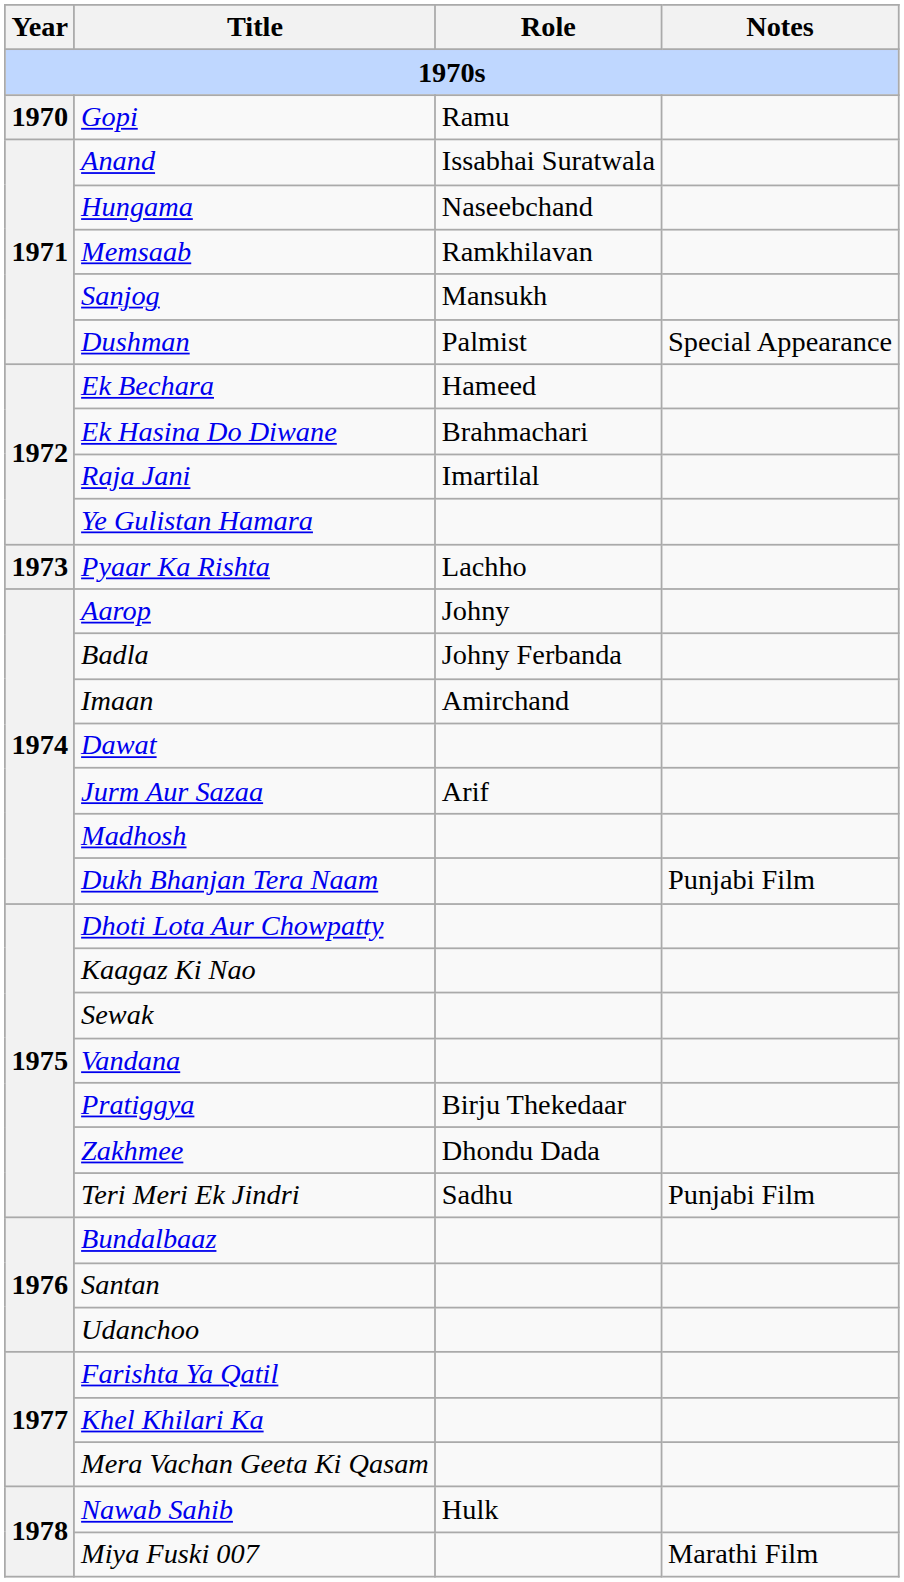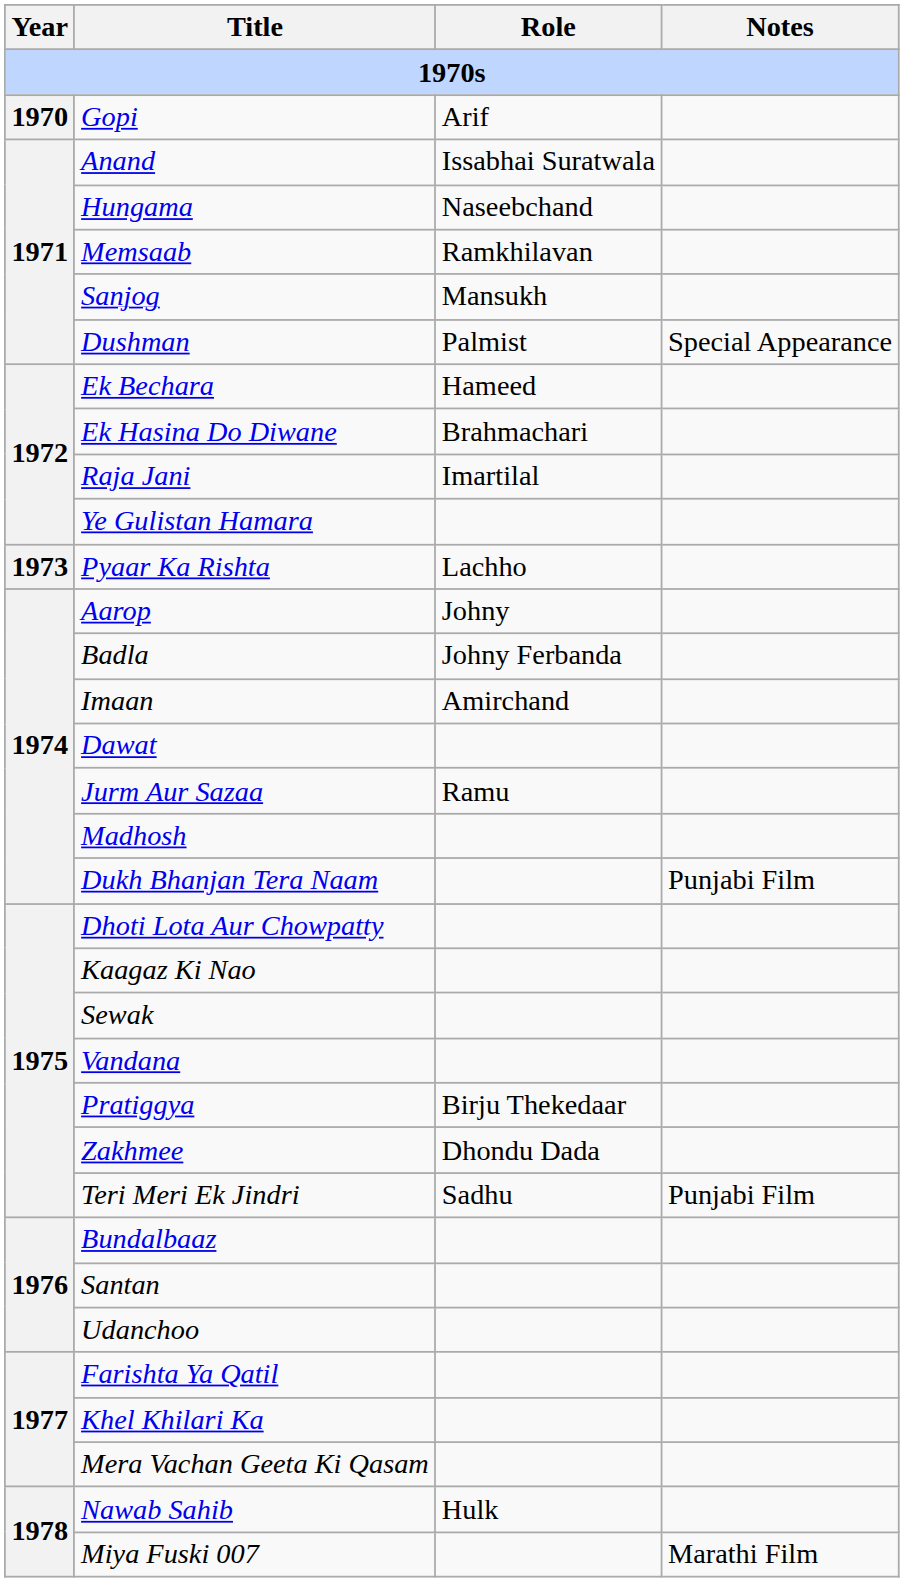 <table class="wikitable">
 <tr>
 <th>Year</th>
 <th>Title</th>
 <th>Role</th>
 <th>Notes</th>
 </tr>
 <tr>
 <th colspan="4" style="background:#bfd7ff">1970s</th>
 </tr>
 <tr>
 <th>1970</th>
 <td><em><a href='#'>Gopi</a></em></td>
-<td>Ramu</td>
+<td>Arif</td>
 <td></td>
 </tr>
 <tr>
 <th rowspan="5">1971</th>
 <td><em><a href='#'>Anand</a></em></td>
 <td>Issabhai Suratwala</td>
 <td></td>
 </tr>
 <tr>
 <td><em><a href='#'>Hungama</a></em></td>
 <td>Naseebchand</td>
 <td></td>
 </tr>
 <tr>
 <td><em><a href='#'>Memsaab</a></em></td>
 <td>Ramkhilavan</td>
 <td></td>
 </tr>
 <tr>
 <td><em><a href='#'>Sanjog</a></em></td>
 <td>Mansukh</td>
 <td></td>
 </tr>
 <tr>
 <td><em><a href='#'>Dushman</a></em></td>
 <td>Palmist</td>
 <td>Special Appearance</td>
 </tr>
 <tr>
 <th rowspan="4">1972</th>
 <td><em><a href='#'>Ek Bechara</a></em></td>
 <td>Hameed</td>
 <td></td>
 </tr>
 <tr>
 <td><em><a href='#'>Ek Hasina Do Diwane</a></em></td>
 <td>Brahmachari</td>
 <td></td>
 </tr>
 <tr>
 <td><em><a href='#'>Raja Jani</a></em></td>
 <td>Imartilal</td>
 <td></td>
 </tr>
 <tr>
 <td><em><a href='#'>Ye Gulistan Hamara</a></em></td>
 <td></td>
 <td></td>
 </tr>
 <tr>
 <th>1973</th>
 <td><em><a href='#'>Pyaar Ka Rishta</a></em></td>
 <td>Lachho</td>
 <td></td>
 </tr>
 <tr>
 <th rowspan="7">1974</th>
 <td><em><a href='#'>Aarop</a></em></td>
 <td>Johny</td>
 <td></td>
 </tr>
 <tr>
 <td><em>Badla </em></td>
 <td>Johny Ferbanda</td>
 <td></td>
 </tr>
 <tr>
 <td><em>Imaan</em></td>
 <td>Amirchand</td>
 <td></td>
 </tr>
 <tr>
 <td><em><a href='#'>Dawat</a></em></td>
 <td></td>
 <td></td>
 </tr>
 <tr>
 <td><em><a href='#'>Jurm Aur Sazaa</a></em></td>
-<td>Arif</td>
+<td>Ramu</td>
 <td></td>
 </tr>
 <tr>
 <td><em><a href='#'>Madhosh</a></em></td>
 <td></td>
 <td></td>
 </tr>
 <tr>
 <td><em><a href='#'>Dukh Bhanjan Tera Naam</a></em></td>
 <td></td>
 <td>Punjabi Film</td>
 </tr>
 <tr>
 <th rowspan="7">1975</th>
 <td><em><a href='#'>Dhoti Lota Aur Chowpatty</a></em></td>
 <td></td>
 <td></td>
 </tr>
 <tr>
 <td><em>Kaagaz Ki Nao</em></td>
 <td></td>
 <td></td>
 </tr>
 <tr>
 <td><em>Sewak</em></td>
 <td></td>
 <td></td>
 </tr>
 <tr>
 <td><em><a href='#'>Vandana</a></em></td>
 <td></td>
 <td></td>
 </tr>
 <tr>
 <td><em><a href='#'>Pratiggya</a></em></td>
 <td>Birju Thekedaar</td>
 <td></td>
 </tr>
 <tr>
 <td><em><a href='#'>Zakhmee</a></em></td>
 <td>Dhondu Dada</td>
 <td></td>
 </tr>
 <tr>
 <td><em>Teri Meri Ek Jindri</em></td>
 <td>Sadhu</td>
 <td>Punjabi Film</td>
 </tr>
 <tr>
 <th rowspan="3">1976</th>
 <td><em><a href='#'>Bundalbaaz</a></em></td>
 <td></td>
 <td></td>
 </tr>
 <tr>
 <td><em>Santan</em></td>
 <td></td>
 <td></td>
 </tr>
 <tr>
 <td><em>Udanchoo</em></td>
 <td></td>
 <td></td>
 </tr>
 <tr>
 <th rowspan="3">1977</th>
 <td><em><a href='#'>Farishta Ya Qatil</a></em></td>
 <td></td>
 <td></td>
 </tr>
 <tr>
 <td><em><a href='#'>Khel Khilari Ka</a></em></td>
 <td></td>
 <td></td>
 </tr>
 <tr>
 <td><em>Mera Vachan Geeta Ki Qasam</em></td>
 <td></td>
 <td></td>
 </tr>
 <tr>
 <th rowspan="2">1978</th>
 <td><em><a href='#'>Nawab Sahib</a></em></td>
 <td>Hulk</td>
 <td></td>
 </tr>
 <tr>
 <td><em>Miya Fuski 007</em></td>
 <td></td>
 <td>Marathi Film</td>
 </tr>
 </table>
